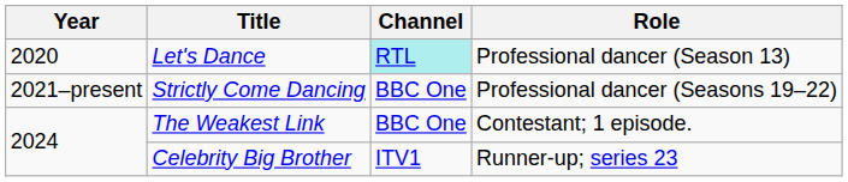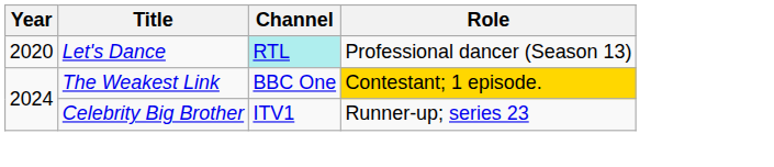 <table class="wikitable">
 <tr>
 <th>Year</th>
 <th>Title</th>
 <th>Channel</th>
 <th>Role</th>
 </tr>
 <tr>
 <td>2020</td>
 <td><em><a href='#'>Let's Dance</a></em></td>
 <td style="background: paleturquoise;"><a href='#'>RTL</a></td>
 <td>Professional dancer (Season 13)</td>
 </tr>
 <tr>
-<td>2021–present</td>
-<td><em><a href='#'>Strictly Come Dancing</a></em></td>
-<td><a href='#'>BBC One</a></td>
-<td>Professional dancer (Seasons 19–22)</td>
-</tr>
-<tr>
 <td rowspan="2">2024</td>
 <td><em><a href='#'>The Weakest Link</a></em></td>
 <td><a href='#'>BBC One</a></td>
-<td>Contestant; 1 episode.</td>
+<td style="background: gold;">Contestant; 1 episode.</td>
 </tr>
 <tr>
 <td><em><a href='#'>Celebrity Big Brother</a></em></td>
 <td><a href='#'>ITV1</a></td>
 <td>Runner-up; <a href='#'>series 23</a></td>
 </tr>
 </table>
